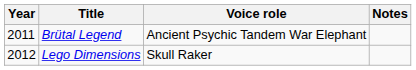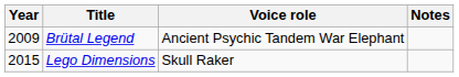 <table class="wikitable">
 <tr>
 <th>Year</th>
 <th>Title</th>
 <th>Voice role</th>
 <th class="unsortable">Notes</th>
 </tr>
 <tr>
-<td>2011</td>
+<td>2009</td>
 <td><em><a href='#'>Brütal Legend</a></em></td>
 <td>Ancient Psychic Tandem War Elephant</td>
 </tr>
 <tr>
-<td>2012</td>
+<td>2015</td>
 <td><em><a href='#'>Lego Dimensions</a></em></td>
 <td>Skull Raker</td>
 <td></td>
 </tr>
 </table>
